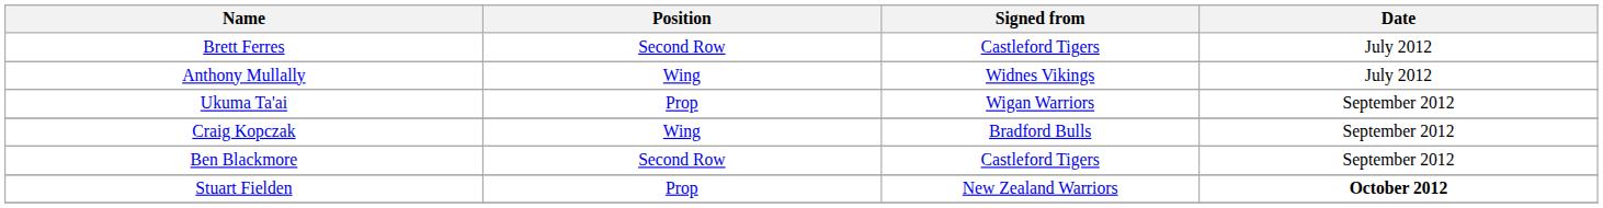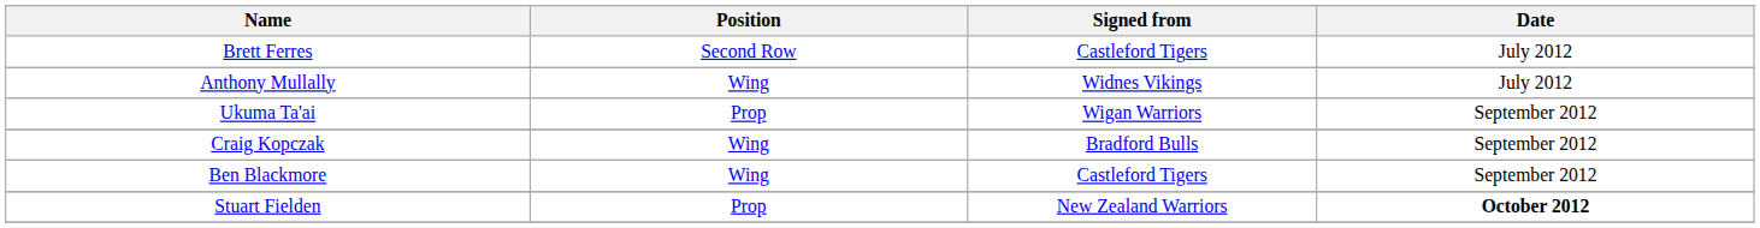 <table class="wikitable sortable" width="100%" style="font-size:85%">
 <tr bgcolor="#efefef">
 </tr>
 <tr bgcolor="#efefef">
 <th width=30%>Name</th>
 <th !width=30%>Position</th>
 <th width=20%>Signed from</th>
 <th width=25%>Date</th>
 </tr>
 <tr bgcolor=#FFFFFF>
 <td align=center><a href='#'>Brett Ferres</a></td>
 <td align=center><a href='#'>Second Row</a></td>
 <td align=center><a href='#'>Castleford Tigers</a></td>
 <td align=center>July 2012</td>
 </tr>
 <tr>
 </tr>
 <tr bgcolor=#FFFFFF>
 <td align=center><a href='#'>Anthony Mullally</a></td>
 <td align=center><a href='#'>Wing</a></td>
 <td align=center><a href='#'>Widnes Vikings</a></td>
 <td align=center>July 2012</td>
 </tr>
 <tr>
 </tr>
 <tr bgcolor=#FFFFFF>
 <td align=center><a href='#'>Ukuma Ta'ai</a></td>
 <td align=center><a href='#'>Prop</a></td>
 <td align=center><a href='#'>Wigan Warriors</a></td>
 <td align=center>September 2012</td>
 </tr>
 <tr>
 </tr>
 <tr bgcolor=#FFFFFF>
 <td align=center><a href='#'>Craig Kopczak</a></td>
 <td align=center><a href='#'>Wing</a></td>
 <td align=center><a href='#'>Bradford Bulls</a></td>
 <td align=center>September 2012</td>
 </tr>
 <tr>
 </tr>
 <tr bgcolor=#FFFFFF>
 <td align=center><a href='#'>Ben Blackmore</a></td>
-<td align=center><a href='#'>Second Row</a></td>
+<td align=center><a href='#'>Wing</a></td>
 <td align=center><a href='#'>Castleford Tigers</a></td>
 <td align=center>September 2012</td>
 </tr>
 <tr>
 </tr>
 <tr bgcolor=#FFFFFF>
 <td align=center><a href='#'>Stuart Fielden</a></td>
 <td align=center><a href='#'>Prop</a></td>
 <td align=center><a href='#'>New Zealand Warriors</a></td>
 <td align=center><strong>October 2012</strong></td>
 </tr>
 <tr>
 </tr>
 </table>
